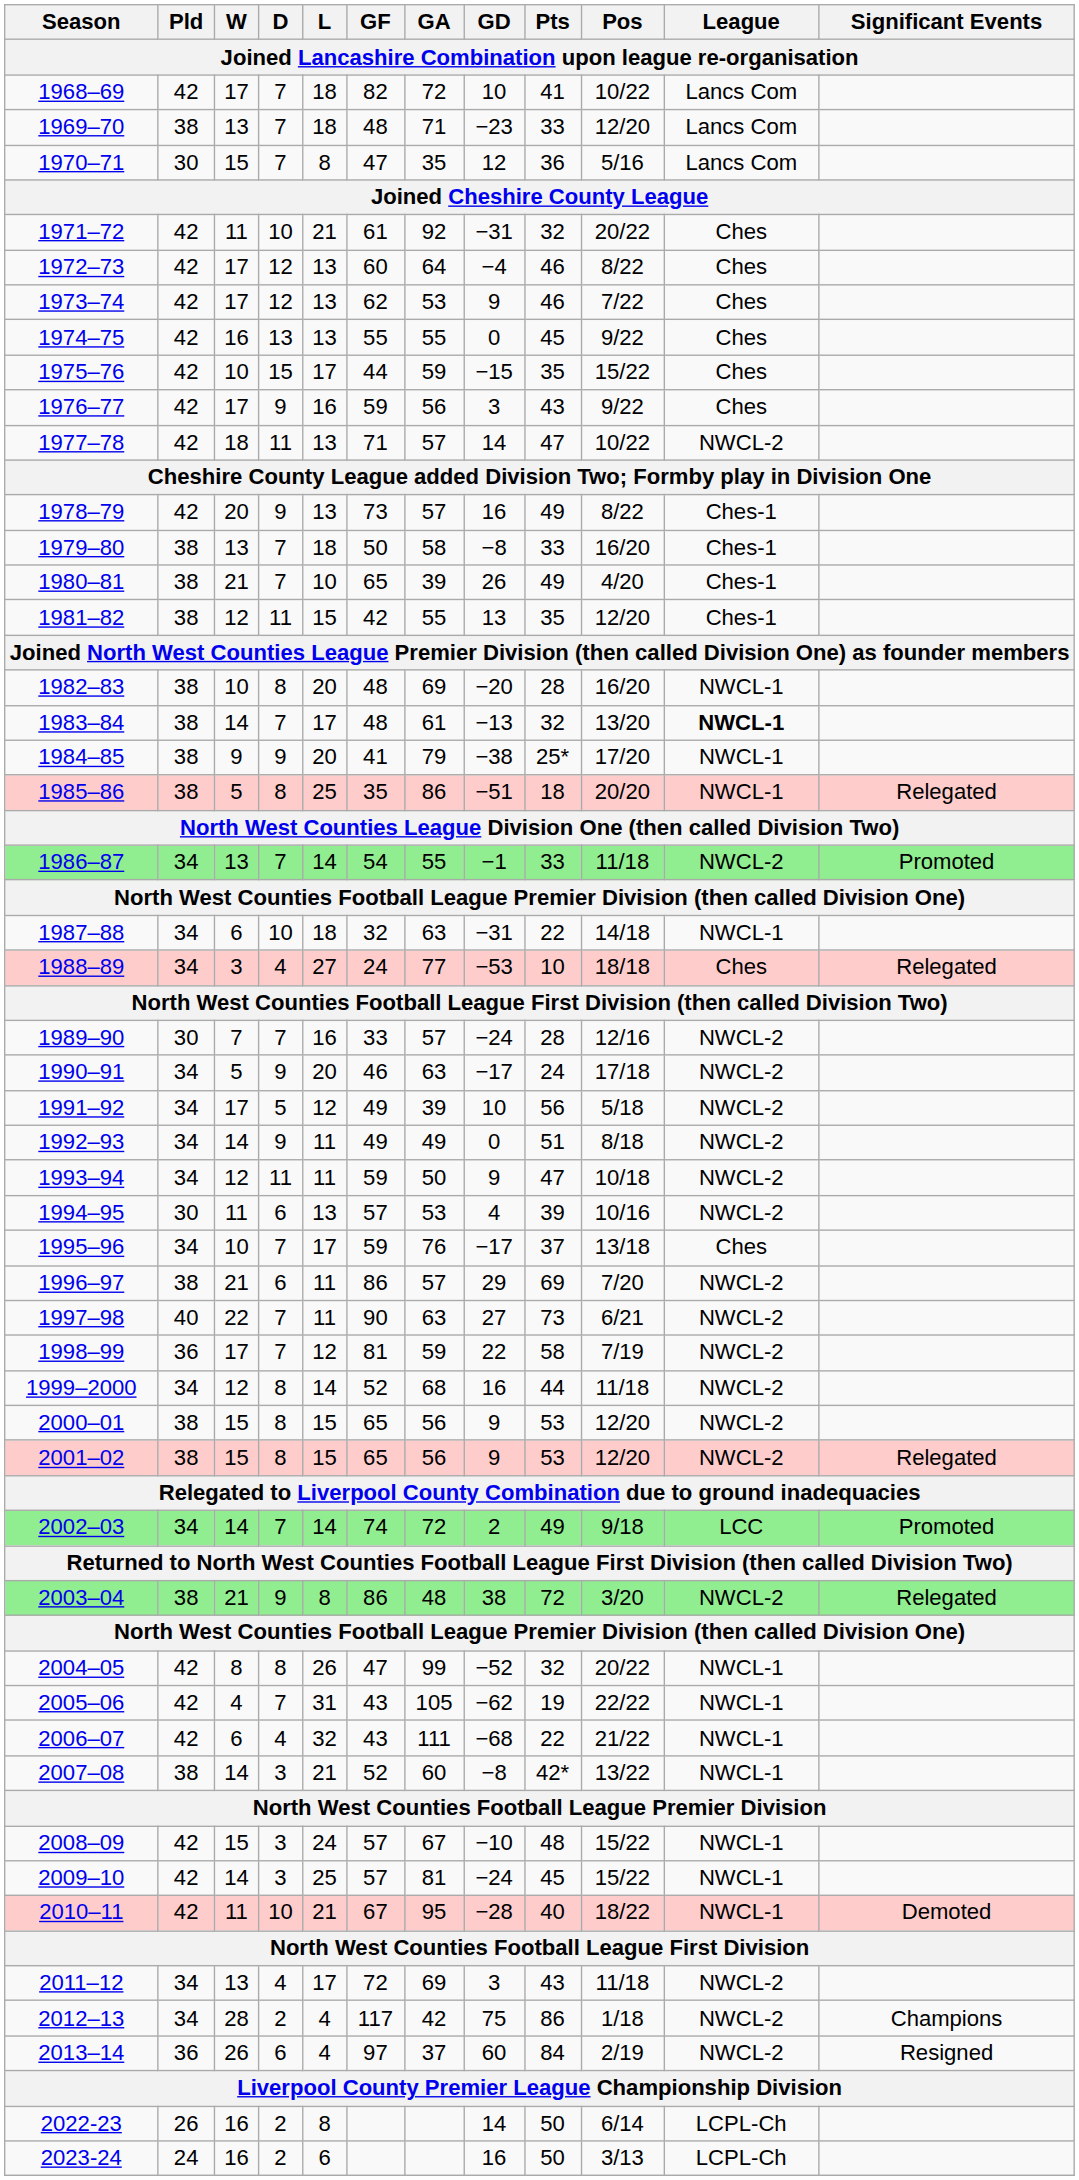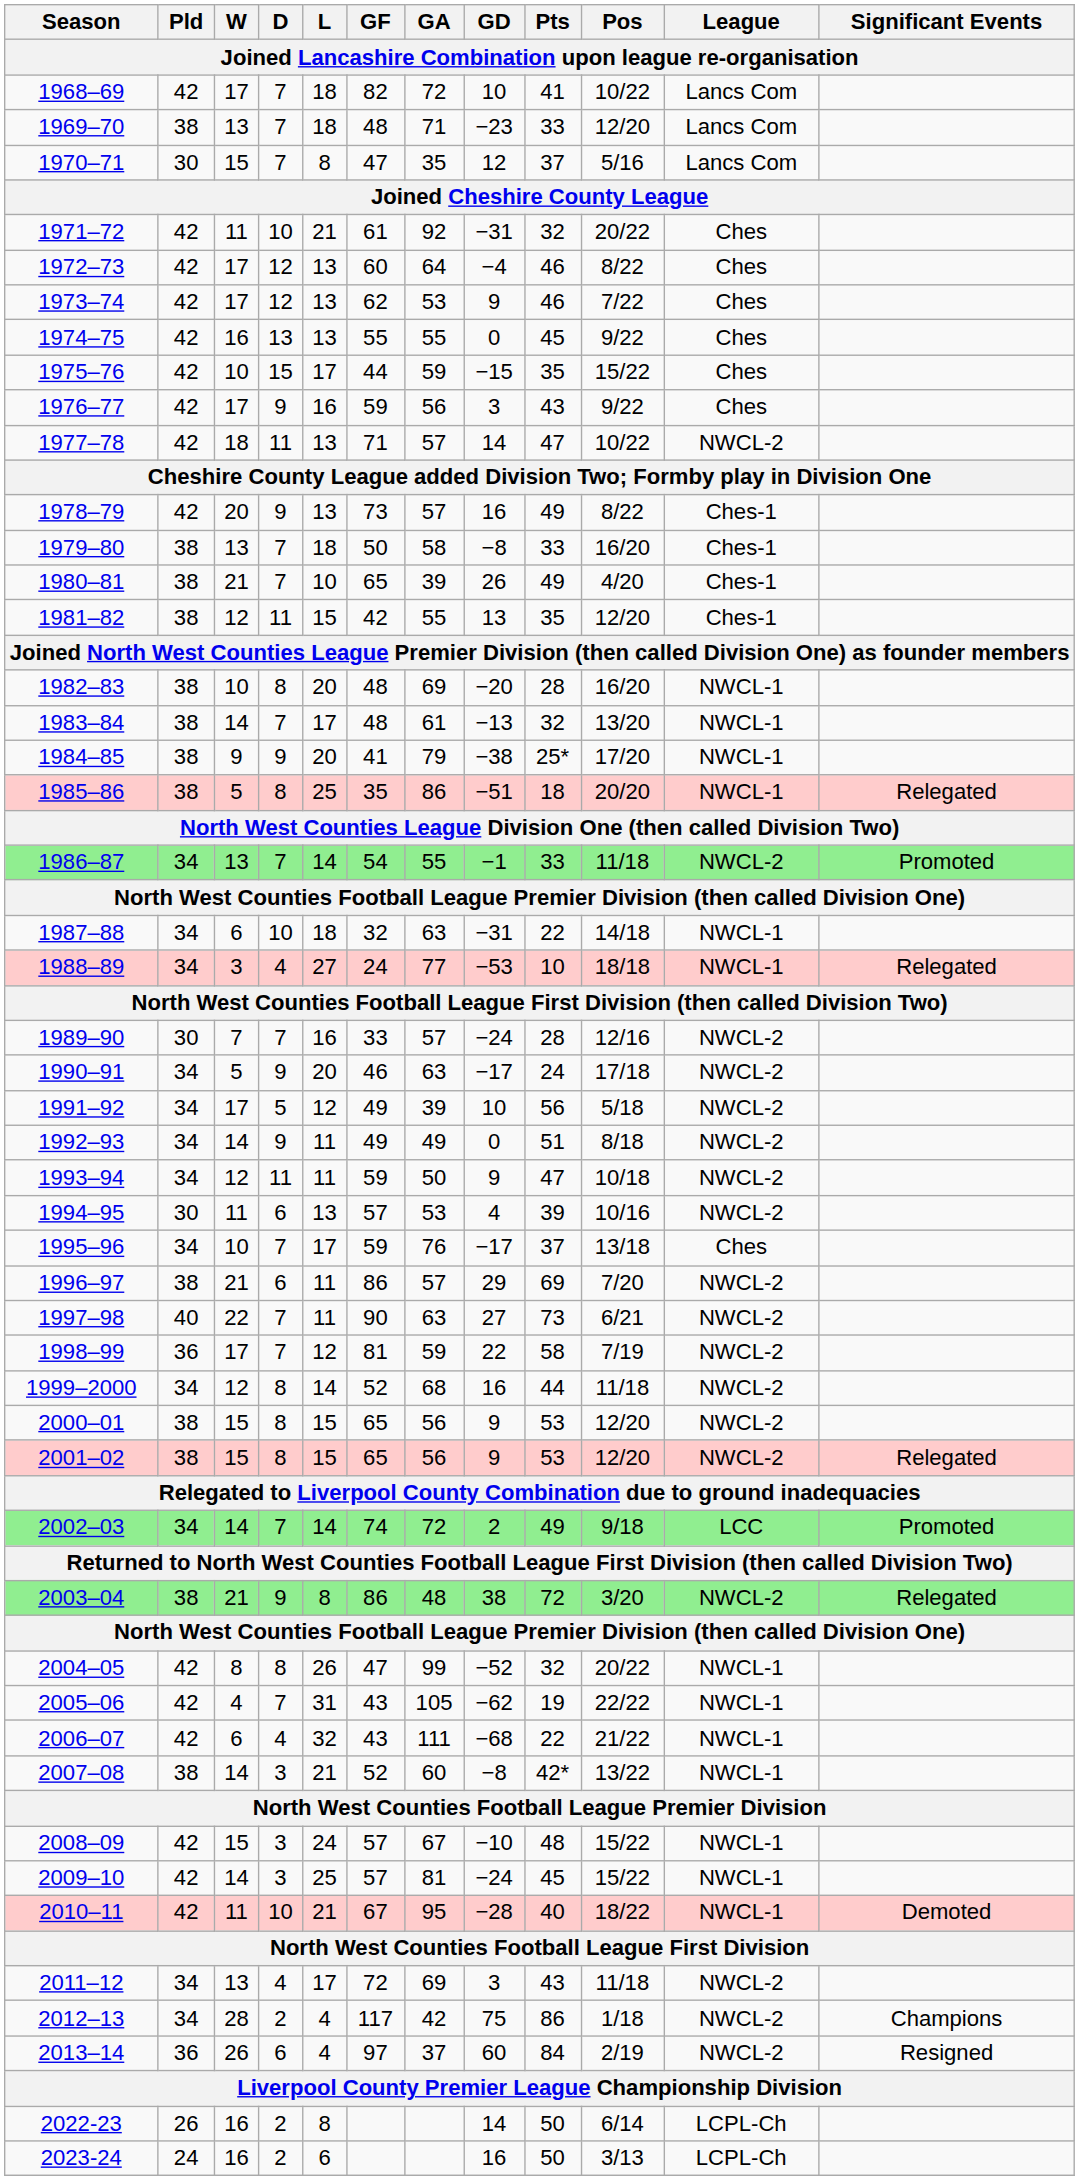 <table class="wikitable" style="text-align:center">
 <tr>
 <th>Season</th>
 <th>Pld</th>
 <th>W</th>
 <th>D</th>
 <th>L</th>
 <th>GF</th>
 <th>GA</th>
 <th>GD</th>
 <th>Pts</th>
 <th>Pos</th>
 <th>League</th>
 <th>Significant Events</th>
 </tr>
 <tr>
 <th colspan=12><strong>Joined <a href='#'>Lancashire Combination</a> upon league re-organisation</strong></th>
 </tr>
 <tr>
 <td><a href='#'>1968–69</a></td>
 <td>42</td>
 <td>17</td>
 <td>7</td>
 <td>18</td>
 <td>82</td>
 <td>72</td>
 <td>10</td>
 <td>41</td>
 <td>10/22</td>
 <td>Lancs Com</td>
 <td></td>
 </tr>
 <tr>
 <td><a href='#'>1969–70</a></td>
 <td>38</td>
 <td>13</td>
 <td>7</td>
 <td>18</td>
 <td>48</td>
 <td>71</td>
 <td>−23</td>
 <td>33</td>
 <td>12/20</td>
 <td>Lancs Com</td>
 <td></td>
 </tr>
 <tr>
 <td><a href='#'>1970–71</a></td>
 <td>30</td>
 <td>15</td>
 <td>7</td>
 <td>8</td>
 <td>47</td>
 <td>35</td>
 <td>12</td>
-<td>36</td>
+<td>37</td>
 <td>5/16</td>
 <td>Lancs Com</td>
 <td></td>
 </tr>
 <tr>
 <th colspan=12><strong>Joined <a href='#'>Cheshire County League</a></strong></th>
 </tr>
 <tr>
 <td><a href='#'>1971–72</a></td>
 <td>42</td>
 <td>11</td>
 <td>10</td>
 <td>21</td>
 <td>61</td>
 <td>92</td>
 <td>−31</td>
 <td>32</td>
 <td>20/22</td>
 <td>Ches</td>
 <td></td>
 </tr>
 <tr>
 <td><a href='#'>1972–73</a></td>
 <td>42</td>
 <td>17</td>
 <td>12</td>
 <td>13</td>
 <td>60</td>
 <td>64</td>
 <td>−4</td>
 <td>46</td>
 <td>8/22</td>
 <td>Ches</td>
 <td></td>
 </tr>
 <tr>
 <td><a href='#'>1973–74</a></td>
 <td>42</td>
 <td>17</td>
 <td>12</td>
 <td>13</td>
 <td>62</td>
 <td>53</td>
 <td>9</td>
 <td>46</td>
 <td>7/22</td>
 <td>Ches</td>
 <td></td>
 </tr>
 <tr>
 <td><a href='#'>1974–75</a></td>
 <td>42</td>
 <td>16</td>
 <td>13</td>
 <td>13</td>
 <td>55</td>
 <td>55</td>
 <td>0</td>
 <td>45</td>
 <td>9/22</td>
 <td>Ches</td>
 <td></td>
 </tr>
 <tr>
 <td><a href='#'>1975–76</a></td>
 <td>42</td>
 <td>10</td>
 <td>15</td>
 <td>17</td>
 <td>44</td>
 <td>59</td>
 <td>−15</td>
 <td>35</td>
 <td>15/22</td>
 <td>Ches</td>
 <td></td>
 </tr>
 <tr>
 <td><a href='#'>1976–77</a></td>
 <td>42</td>
 <td>17</td>
 <td>9</td>
 <td>16</td>
 <td>59</td>
 <td>56</td>
 <td>3</td>
 <td>43</td>
 <td>9/22</td>
 <td>Ches</td>
 <td></td>
 </tr>
 <tr>
 <td><a href='#'>1977–78</a></td>
 <td>42</td>
 <td>18</td>
 <td>11</td>
 <td>13</td>
 <td>71</td>
 <td>57</td>
 <td>14</td>
 <td>47</td>
 <td>10/22</td>
 <td>NWCL-2</td>
 <td></td>
 </tr>
 <tr>
 <th colspan=12><strong>Cheshire County League added Division Two; Formby play in Division One</strong></th>
 </tr>
 <tr>
 <td><a href='#'>1978–79</a></td>
 <td>42</td>
 <td>20</td>
 <td>9</td>
 <td>13</td>
 <td>73</td>
 <td>57</td>
 <td>16</td>
 <td>49</td>
 <td>8/22</td>
 <td>Ches-1</td>
 <td></td>
 </tr>
 <tr>
 <td><a href='#'>1979–80</a></td>
 <td>38</td>
 <td>13</td>
 <td>7</td>
 <td>18</td>
 <td>50</td>
 <td>58</td>
 <td>−8</td>
 <td>33</td>
 <td>16/20</td>
 <td>Ches-1</td>
 <td></td>
 </tr>
 <tr>
 <td><a href='#'>1980–81</a></td>
 <td>38</td>
 <td>21</td>
 <td>7</td>
 <td>10</td>
 <td>65</td>
 <td>39</td>
 <td>26</td>
 <td>49</td>
 <td>4/20</td>
 <td>Ches-1</td>
 <td></td>
 </tr>
 <tr>
 <td><a href='#'>1981–82</a></td>
 <td>38</td>
 <td>12</td>
 <td>11</td>
 <td>15</td>
 <td>42</td>
 <td>55</td>
 <td>13</td>
 <td>35</td>
 <td>12/20</td>
 <td>Ches-1</td>
 <td></td>
 </tr>
 <tr>
 <th colspan=12><strong>Joined <a href='#'>North West Counties League</a> Premier Division (then called Division One) as founder members</strong></th>
 </tr>
 <tr>
 <td><a href='#'>1982–83</a></td>
 <td>38</td>
 <td>10</td>
 <td>8</td>
 <td>20</td>
 <td>48</td>
 <td>69</td>
 <td>−20</td>
 <td>28</td>
 <td>16/20</td>
 <td>NWCL-1</td>
 <td></td>
 </tr>
 <tr>
 <td><a href='#'>1983–84</a></td>
 <td>38</td>
 <td>14</td>
 <td>7</td>
 <td>17</td>
 <td>48</td>
 <td>61</td>
 <td>−13</td>
 <td>32</td>
 <td>13/20</td>
-<td><strong>NWCL-1</strong></td>
+<td>NWCL-1</td>
 <td></td>
 </tr>
 <tr>
 <td><a href='#'>1984–85</a></td>
 <td>38</td>
 <td>9</td>
 <td>9</td>
 <td>20</td>
 <td>41</td>
 <td>79</td>
 <td>−38</td>
 <td>25*</td>
 <td>17/20</td>
 <td>NWCL-1</td>
 <td></td>
 </tr>
 <tr style="background:#fcc;">
 <td><a href='#'>1985–86</a></td>
 <td>38</td>
 <td>5</td>
 <td>8</td>
 <td>25</td>
 <td>35</td>
 <td>86</td>
 <td>−51</td>
 <td>18</td>
 <td>20/20</td>
 <td>NWCL-1</td>
 <td>Relegated</td>
 </tr>
 <tr>
 <th colspan=12><strong><a href='#'>North West Counties League</a> Division One (then called Division Two)</strong></th>
 </tr>
 <tr style="background:#90EE90">
 <td><a href='#'>1986–87</a></td>
 <td>34</td>
 <td>13</td>
 <td>7</td>
 <td>14</td>
 <td>54</td>
 <td>55</td>
 <td>−1</td>
 <td>33</td>
 <td>11/18</td>
 <td>NWCL-2</td>
 <td>Promoted</td>
 </tr>
 <tr>
 <th colspan=12><strong>North West Counties Football League Premier Division (then called Division One)</strong></th>
 </tr>
 <tr>
 <td><a href='#'>1987–88</a></td>
 <td>34</td>
 <td>6</td>
 <td>10</td>
 <td>18</td>
 <td>32</td>
 <td>63</td>
 <td>−31</td>
 <td>22</td>
 <td>14/18</td>
 <td>NWCL-1</td>
 <td></td>
 </tr>
 <tr style="background:#fcc;">
 <td><a href='#'>1988–89</a></td>
 <td>34</td>
 <td>3</td>
 <td>4</td>
 <td>27</td>
 <td>24</td>
 <td>77</td>
 <td>−53</td>
 <td>10</td>
 <td>18/18</td>
-<td>Ches</td>
+<td>NWCL-1</td>
 <td>Relegated</td>
 </tr>
 <tr>
 <th colspan=12><strong>North West Counties Football League First Division (then called Division Two)</strong></th>
 </tr>
 <tr>
 <td><a href='#'>1989–90</a></td>
 <td>30</td>
 <td>7</td>
 <td>7</td>
 <td>16</td>
 <td>33</td>
 <td>57</td>
 <td>−24</td>
 <td>28</td>
 <td>12/16</td>
 <td>NWCL-2</td>
 <td></td>
 </tr>
 <tr>
 <td><a href='#'>1990–91</a></td>
 <td>34</td>
 <td>5</td>
 <td>9</td>
 <td>20</td>
 <td>46</td>
 <td>63</td>
 <td>−17</td>
 <td>24</td>
 <td>17/18</td>
 <td>NWCL-2</td>
 <td></td>
 </tr>
 <tr>
 <td><a href='#'>1991–92</a></td>
 <td>34</td>
 <td>17</td>
 <td>5</td>
 <td>12</td>
 <td>49</td>
 <td>39</td>
 <td>10</td>
 <td>56</td>
 <td>5/18</td>
 <td>NWCL-2</td>
 <td></td>
 </tr>
 <tr>
 <td><a href='#'>1992–93</a></td>
 <td>34</td>
 <td>14</td>
 <td>9</td>
 <td>11</td>
 <td>49</td>
 <td>49</td>
 <td>0</td>
 <td>51</td>
 <td>8/18</td>
 <td>NWCL-2</td>
 <td></td>
 </tr>
 <tr>
 <td><a href='#'>1993–94</a></td>
 <td>34</td>
 <td>12</td>
 <td>11</td>
 <td>11</td>
 <td>59</td>
 <td>50</td>
 <td>9</td>
 <td>47</td>
 <td>10/18</td>
 <td>NWCL-2</td>
 <td></td>
 </tr>
 <tr>
 <td><a href='#'>1994–95</a></td>
 <td>30</td>
 <td>11</td>
 <td>6</td>
 <td>13</td>
 <td>57</td>
 <td>53</td>
 <td>4</td>
 <td>39</td>
 <td>10/16</td>
 <td>NWCL-2</td>
 <td></td>
 </tr>
 <tr>
 <td><a href='#'>1995–96</a></td>
 <td>34</td>
 <td>10</td>
 <td>7</td>
 <td>17</td>
 <td>59</td>
 <td>76</td>
 <td>−17</td>
 <td>37</td>
 <td>13/18</td>
 <td>Ches</td>
 <td></td>
 </tr>
 <tr>
 <td><a href='#'>1996–97</a></td>
 <td>38</td>
 <td>21</td>
 <td>6</td>
 <td>11</td>
 <td>86</td>
 <td>57</td>
 <td>29</td>
 <td>69</td>
 <td>7/20</td>
 <td>NWCL-2</td>
 <td></td>
 </tr>
 <tr>
 <td><a href='#'>1997–98</a></td>
 <td>40</td>
 <td>22</td>
 <td>7</td>
 <td>11</td>
 <td>90</td>
 <td>63</td>
 <td>27</td>
 <td>73</td>
 <td>6/21</td>
 <td>NWCL-2</td>
 <td></td>
 </tr>
 <tr>
 <td><a href='#'>1998–99</a></td>
 <td>36</td>
 <td>17</td>
 <td>7</td>
 <td>12</td>
 <td>81</td>
 <td>59</td>
 <td>22</td>
 <td>58</td>
 <td>7/19</td>
 <td>NWCL-2</td>
 <td></td>
 </tr>
 <tr>
 <td><a href='#'>1999–2000</a></td>
 <td>34</td>
 <td>12</td>
 <td>8</td>
 <td>14</td>
 <td>52</td>
 <td>68</td>
 <td>16</td>
 <td>44</td>
 <td>11/18</td>
 <td>NWCL-2</td>
 <td></td>
 </tr>
 <tr>
 <td><a href='#'>2000–01</a></td>
 <td>38</td>
 <td>15</td>
 <td>8</td>
 <td>15</td>
 <td>65</td>
 <td>56</td>
 <td>9</td>
 <td>53</td>
 <td>12/20</td>
 <td>NWCL-2</td>
 <td></td>
 </tr>
 <tr style="background:#fcc;">
 <td><a href='#'>2001–02</a></td>
 <td>38</td>
 <td>15</td>
 <td>8</td>
 <td>15</td>
 <td>65</td>
 <td>56</td>
 <td>9</td>
 <td>53</td>
 <td>12/20</td>
 <td>NWCL-2</td>
 <td>Relegated</td>
 </tr>
 <tr>
 <th colspan=12><strong>Relegated to <a href='#'>Liverpool County Combination</a> due to ground inadequacies</strong></th>
 </tr>
 <tr style="background:#90EE90">
 <td><a href='#'>2002–03</a></td>
 <td>34</td>
 <td>14</td>
 <td>7</td>
 <td>14</td>
 <td>74</td>
 <td>72</td>
 <td>2</td>
 <td>49</td>
 <td>9/18</td>
 <td>LCC</td>
 <td>Promoted</td>
 </tr>
 <tr>
 <th colspan=12><strong>Returned to North West Counties Football League First Division (then called Division Two)</strong></th>
 </tr>
 <tr style="background:#90EE90">
 <td><a href='#'>2003–04</a></td>
 <td>38</td>
 <td>21</td>
 <td>9</td>
 <td>8</td>
 <td>86</td>
 <td>48</td>
 <td>38</td>
 <td>72</td>
 <td>3/20</td>
 <td>NWCL-2</td>
 <td>Relegated</td>
 </tr>
 <tr>
 <th colspan=12><strong>North West Counties Football League Premier Division (then called Division One)</strong></th>
 </tr>
 <tr>
 <td><a href='#'>2004–05</a></td>
 <td>42</td>
 <td>8</td>
 <td>8</td>
 <td>26</td>
 <td>47</td>
 <td>99</td>
 <td>−52</td>
 <td>32</td>
 <td>20/22</td>
 <td>NWCL-1</td>
 <td></td>
 </tr>
 <tr>
 <td><a href='#'>2005–06</a></td>
 <td>42</td>
 <td>4</td>
 <td>7</td>
 <td>31</td>
 <td>43</td>
 <td>105</td>
 <td>−62</td>
 <td>19</td>
 <td>22/22</td>
 <td>NWCL-1</td>
 <td></td>
 </tr>
 <tr>
 <td><a href='#'>2006–07</a></td>
 <td>42</td>
 <td>6</td>
 <td>4</td>
 <td>32</td>
 <td>43</td>
 <td>111</td>
 <td>−68</td>
 <td>22</td>
 <td>21/22</td>
 <td>NWCL-1</td>
 <td></td>
 </tr>
 <tr>
 <td><a href='#'>2007–08</a></td>
 <td>38</td>
 <td>14</td>
 <td>3</td>
 <td>21</td>
 <td>52</td>
 <td>60</td>
 <td>−8</td>
 <td>42*</td>
 <td>13/22</td>
 <td>NWCL-1</td>
 <td></td>
 </tr>
 <tr>
 <th colspan=12><strong>North West Counties Football League Premier Division</strong></th>
 </tr>
 <tr>
 <td><a href='#'>2008–09</a></td>
 <td>42</td>
 <td>15</td>
 <td>3</td>
 <td>24</td>
 <td>57</td>
 <td>67</td>
 <td>−10</td>
 <td>48</td>
 <td>15/22</td>
 <td>NWCL-1</td>
 <td></td>
 </tr>
 <tr>
 <td><a href='#'>2009–10</a></td>
 <td>42</td>
 <td>14</td>
 <td>3</td>
 <td>25</td>
 <td>57</td>
 <td>81</td>
 <td>−24</td>
 <td>45</td>
 <td>15/22</td>
 <td>NWCL-1</td>
 <td></td>
 </tr>
 <tr style="background:#fcc;">
 <td><a href='#'>2010–11</a></td>
 <td>42</td>
 <td>11</td>
 <td>10</td>
 <td>21</td>
 <td>67</td>
 <td>95</td>
 <td>−28</td>
 <td>40</td>
 <td>18/22</td>
 <td>NWCL-1</td>
 <td>Demoted</td>
 </tr>
 <tr>
 <th colspan=12><strong>North West Counties Football League First Division</strong></th>
 </tr>
 <tr>
 <td><a href='#'>2011–12</a></td>
 <td>34</td>
 <td>13</td>
 <td>4</td>
 <td>17</td>
 <td>72</td>
 <td>69</td>
 <td>3</td>
 <td>43</td>
 <td>11/18</td>
 <td>NWCL-2</td>
 <td></td>
 </tr>
 <tr>
 <td><a href='#'>2012–13</a></td>
 <td>34</td>
 <td>28</td>
 <td>2</td>
 <td>4</td>
 <td>117</td>
 <td>42</td>
 <td>75</td>
 <td>86</td>
 <td>1/18</td>
 <td>NWCL-2</td>
 <td>Champions</td>
 </tr>
 <tr>
 <td><a href='#'>2013–14</a></td>
 <td>36</td>
 <td>26</td>
 <td>6</td>
 <td>4</td>
 <td>97</td>
 <td>37</td>
 <td>60</td>
 <td>84</td>
 <td>2/19</td>
 <td>NWCL-2</td>
 <td>Resigned</td>
 </tr>
 <tr>
 <th colspan=12><strong><a href='#'>Liverpool County Premier League</a> Championship Division</strong></th>
 </tr>
 <tr>
 <td><a href='#'>2022-23</a></td>
 <td>26</td>
 <td>16</td>
 <td>2</td>
 <td>8</td>
 <td></td>
 <td></td>
 <td>14</td>
 <td>50</td>
 <td>6/14</td>
 <td>LCPL-Ch</td>
 <td></td>
 </tr>
 <tr>
 <td><a href='#'>2023-24</a></td>
 <td>24</td>
 <td>16</td>
 <td>2</td>
 <td>6</td>
 <td></td>
 <td></td>
 <td>16</td>
 <td>50</td>
 <td>3/13</td>
 <td>LCPL-Ch</td>
 <td></td>
 </tr>
 <tr>
 </tr>
 </table>
